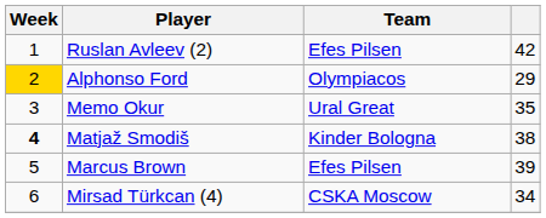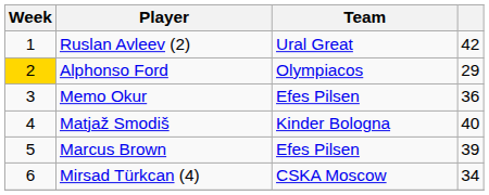 <table class="wikitable sortable" style="text-align: center;">
 <tr>
 <th>Week</th>
 <th style="width:200px;">Player</th>
 <th style="width:170px;">Team</th>
 <th></th>
 </tr>
 <tr>
 <td>1</td>
 <td align="left"> <a href='#'>Ruslan Avleev</a> (2)</td>
-<td align="left"> <a href='#'>Efes Pilsen</a></td>
+<td align="left"> <a href='#'>Ural Great</a></td>
 <td>42</td>
 </tr>
 <tr>
 <td style="background: gold;">2</td>
 <td align="left"> <a href='#'>Alphonso Ford</a></td>
 <td align="left"> <a href='#'>Olympiacos</a></td>
 <td>29</td>
 </tr>
 <tr>
 <td>3</td>
 <td align="left"> <a href='#'>Memo Okur</a></td>
-<td align="left"> <a href='#'>Ural Great</a></td>
-<td>35</td>
+<td align="left"> <a href='#'>Efes Pilsen</a></td>
+<td>36</td>
 </tr>
 <tr>
-<td><strong>4</strong></td>
+<td>4</td>
 <td align="left"> <a href='#'>Matjaž Smodiš</a></td>
 <td align="left"> <a href='#'>Kinder Bologna</a></td>
-<td>38</td>
+<td>40</td>
 </tr>
 <tr>
 <td>5</td>
 <td align="left"> <a href='#'>Marcus Brown</a></td>
 <td align="left"> <a href='#'>Efes Pilsen</a></td>
 <td>39</td>
 </tr>
 <tr>
 <td>6</td>
 <td align="left"> <a href='#'>Mirsad Türkcan</a> (4)</td>
 <td align="left"> <a href='#'>CSKA Moscow</a></td>
 <td>34</td>
 </tr>
 <tr>
 </tr>
 </table>
